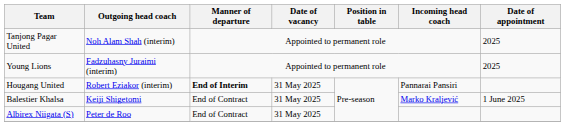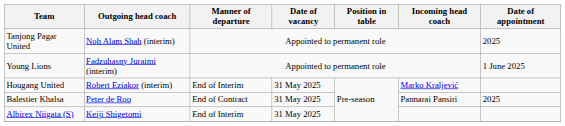 <table class="wikitable sortable" style="font-size:85%;">
 <tr>
 <th>Team</th>
 <th>Outgoing head coach</th>
 <th>Manner of departure</th>
 <th>Date of vacancy</th>
 <th>Position in table</th>
 <th>Incoming head coach</th>
 <th>Date of appointment</th>
 </tr>
 <tr>
 <td>Tanjong Pagar United</td>
 <td> <a href='#'>Noh Alam Shah</a> (interim)</td>
 <td align=center colspan=4>Appointed to permanent role</td>
 <td>2025</td>
 </tr>
 <tr>
 <td>Young Lions</td>
 <td> <a href='#'>Fadzuhasny Juraimi</a> (interim)</td>
 <td align=center colspan=4>Appointed to permanent role</td>
-<td>2025</td>
+<td>1 June 2025 </td>
 </tr>
 <tr>
 <td>Hougang United</td>
 <td> <a href='#'>Robert Eziakor</a> (interim)</td>
-<td><strong>End of Interim</strong></td>
+<td>End of Interim</td>
 <td>31 May 2025</td>
 <td rowspan="3">Pre-season</td>
-<td> Pannarai Pansiri</td>
+<td> <a href='#'>Marko Kraljević</a></td>
 <td></td>
 </tr>
 <tr>
 <td>Balestier Khalsa</td>
-<td> <a href='#'>Keiji Shigetomi</a></td>
+<td> <a href='#'>Peter de Roo</a></td>
 <td>End of Contract</td>
 <td>31 May 2025 </td>
-<td> <a href='#'>Marko Kraljević</a></td>
-<td>1 June 2025 </td>
+<td> Pannarai Pansiri</td>
+<td>2025</td>
 </tr>
 <tr>
 <td><a href='#'>Albirex Niigata (S)</a></td>
-<td> <a href='#'>Peter de Roo</a></td>
-<td>End of Contract</td>
+<td> <a href='#'>Keiji Shigetomi</a></td>
+<td>End of Interim</td>
 <td>31 May 2025</td>
 <td></td>
 <td></td>
 </tr>
 <tr>
 </tr>
 </table>
